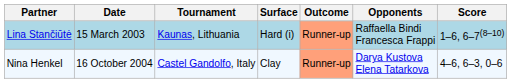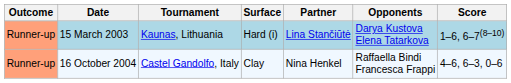 <table class="sortable wikitable" style=font-size:97%>
 <tr>
-<th>Partner</th>
+<th>Outcome</th>
 <th>Date</th>
 <th>Tournament</th>
 <th>Surface</th>
-<th>Outcome</th>
+<th>Partner</th>
 <th>Opponents</th>
 <th>Score</th>
 </tr>
 <tr style="background:lightblue;">
-<td> <a href='#'>Lina Stančiūtė</a></td>
+<td style="background:#ffa07a;">Runner-up</td>
 <td>15 March 2003</td>
 <td><a href='#'>Kaunas</a>, Lithuania</td>
 <td>Hard (i)</td>
-<td style="background:#ffa07a;">Runner-up</td>
-<td> Raffaella Bindi <br>  Francesca Frappi</td>
+<td> <a href='#'>Lina Stančiūtė</a></td>
+<td> <a href='#'>Darya Kustova</a> <br>  <a href='#'>Elena Tatarkova</a></td>
 <td>1–6, 6–7<sup>(8–10)</sup></td>
 </tr>
 <tr style="background:#f0f8ff;">
-<td> Nina Henkel</td>
+<td style="background:#ffa07a;">Runner-up</td>
 <td>16 October 2004</td>
 <td><a href='#'>Castel Gandolfo</a>, Italy</td>
 <td>Clay</td>
-<td style="background:#ffa07a;">Runner-up</td>
-<td> <a href='#'>Darya Kustova</a> <br>  <a href='#'>Elena Tatarkova</a></td>
+<td> Nina Henkel</td>
+<td> Raffaella Bindi <br>  Francesca Frappi</td>
 <td>4–6, 6–3, 0–6</td>
 </tr>
 </table>
